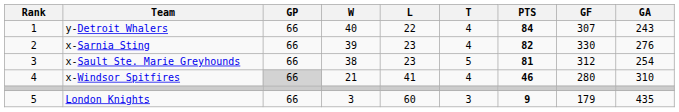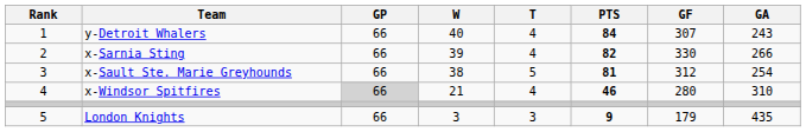 <table class="wikitable sortable" style="text-align:center">
 <tr>
 <th width="7.5%">Rank</th>
 <th width="25.5%">Team</th>
 <th width="7.5%">GP</th>
 <th width="7.5%">W</th>
-<th width="7.5%">L</th>
 <th width="7.5%">T</th>
 <th width="7.5%">PTS</th>
 <th width="7.5%">GF</th>
 <th width="7.5%">GA</th>
 </tr>
 <tr>
 <td>1</td>
 <td align=left>y-<a href='#'>Detroit Whalers</a></td>
 <td>66</td>
 <td>40</td>
-<td>22</td>
 <td>4</td>
 <td><strong>84</strong></td>
 <td>307</td>
 <td>243</td>
 </tr>
 <tr>
 <td>2</td>
 <td align=left>x-<a href='#'>Sarnia Sting</a></td>
 <td>66</td>
 <td>39</td>
-<td>23</td>
 <td>4</td>
 <td><strong>82</strong></td>
 <td>330</td>
-<td>276</td>
+<td>266</td>
 </tr>
 <tr>
 <td>3</td>
 <td align=left>x-<a href='#'>Sault Ste. Marie Greyhounds</a></td>
 <td>66</td>
 <td>38</td>
-<td>23</td>
 <td>5</td>
 <td><strong>81</strong></td>
 <td>312</td>
 <td>254</td>
 </tr>
 <tr>
 <td>4</td>
 <td align=left>x-<a href='#'>Windsor Spitfires</a></td>
 <td style="background: lightgrey;">66</td>
 <td>21</td>
-<td>41</td>
 <td>4</td>
 <td><strong>46</strong></td>
 <td>280</td>
 <td>310</td>
 </tr>
 <tr style="background-color:#cccccc;">
 <td></td>
 <td></td>
 <td></td>
 <td></td>
 <td></td>
 <td></td>
 <td></td>
 <td></td>
-<td></td>
 </tr>
 <tr>
 <td>5</td>
 <td align=left><a href='#'>London Knights</a></td>
 <td>66</td>
 <td>3</td>
-<td>60</td>
 <td>3</td>
 <td><strong>9</strong></td>
 <td>179</td>
 <td>435</td>
 </tr>
 </table>
